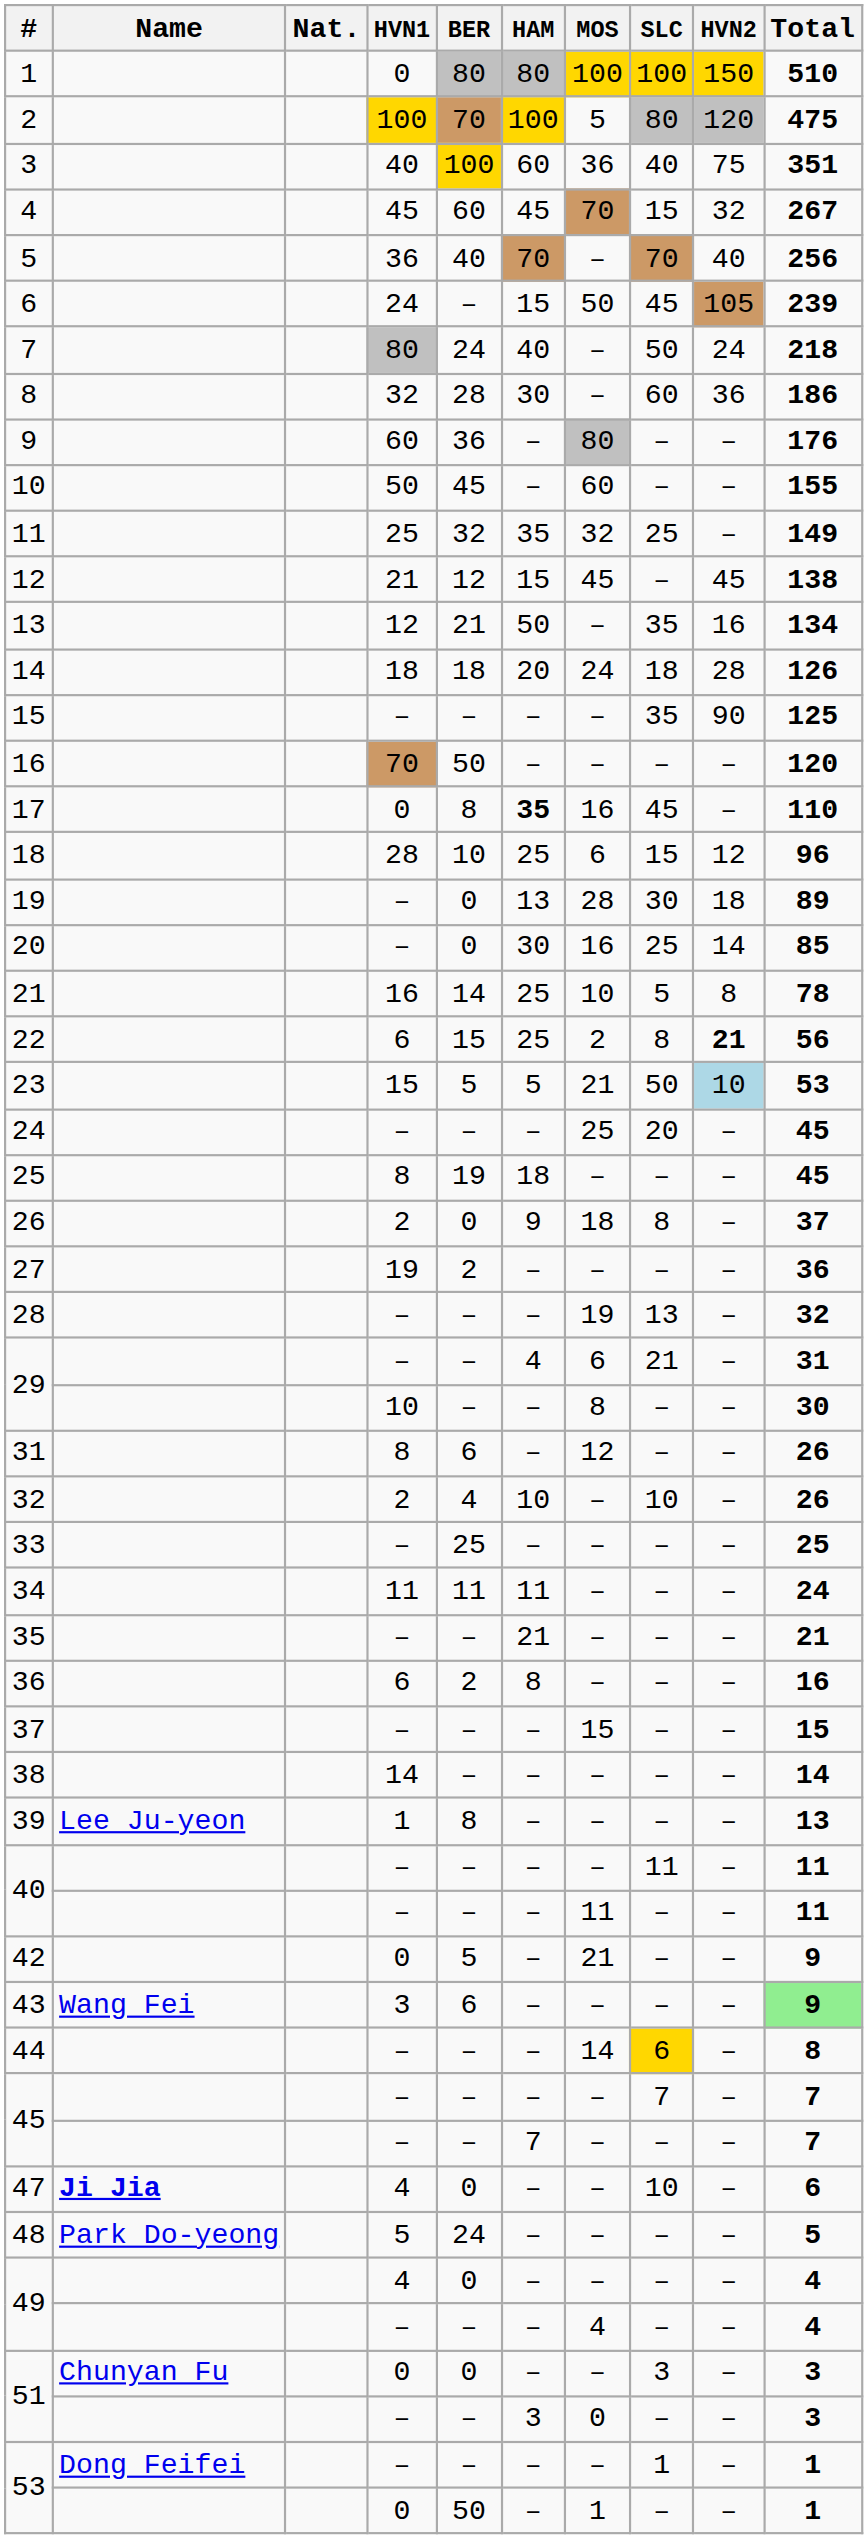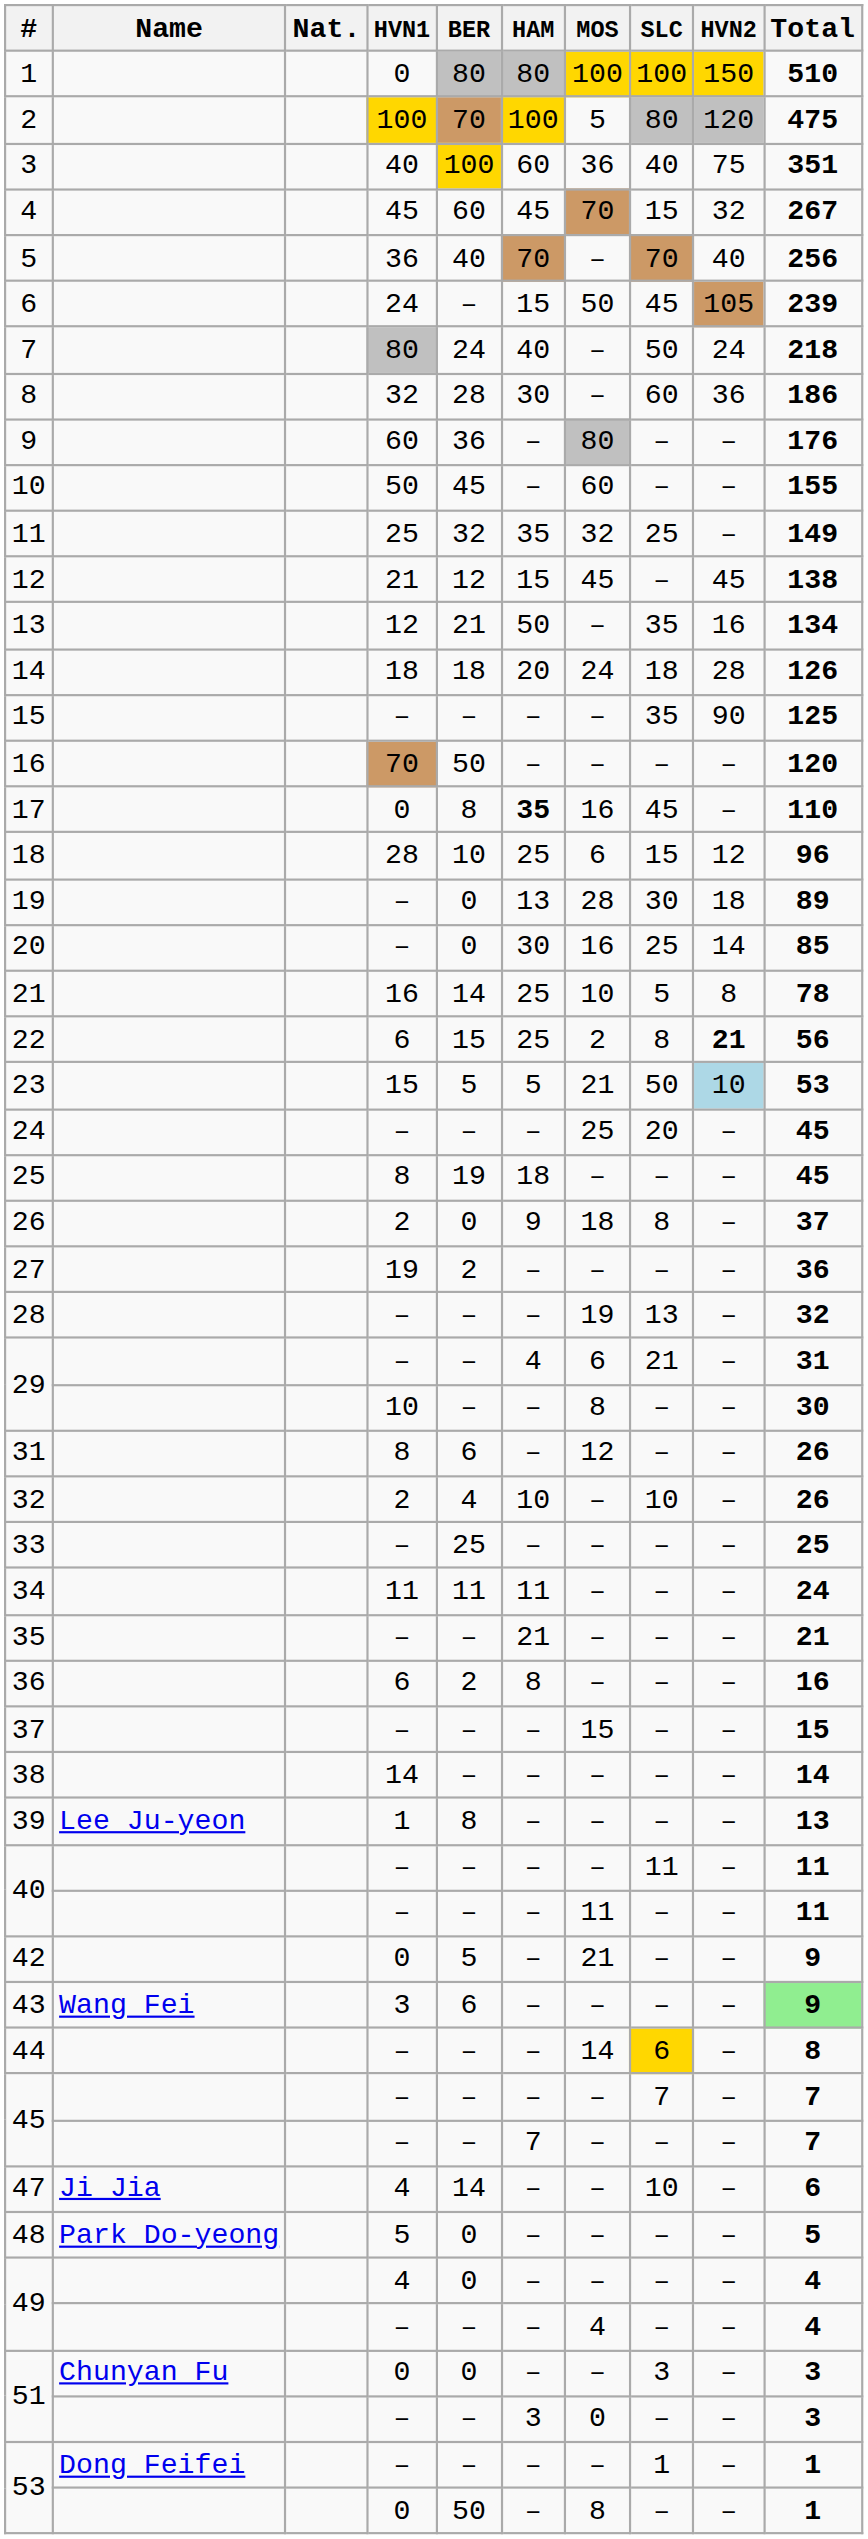 <table class="wikitable sortable" style="text-align:center;">
 <tr>
 <th>#</th>
 <th>Name</th>
 <th>Nat.</th>
 <th><small>HVN1</small></th>
 <th><small>BER</small></th>
 <th><small>HAM</small></th>
 <th><small>MOS</small></th>
 <th><small>SLC</small></th>
 <th><small>HVN2</small></th>
 <th>Total</th>
 </tr>
 <tr>
 <td>1</td>
 <td align=left></td>
 <td></td>
 <td>0</td>
 <td bgcolor="silver">80</td>
 <td bgcolor="silver">80</td>
 <td bgcolor="gold">100</td>
 <td bgcolor="gold">100</td>
 <td bgcolor="gold">150</td>
 <td><strong>510</strong></td>
 </tr>
 <tr>
 <td>2</td>
 <td align=left></td>
 <td></td>
 <td bgcolor="gold">100</td>
 <td bgcolor=CC9966>70</td>
 <td bgcolor="gold">100</td>
 <td>5</td>
 <td bgcolor="silver">80</td>
 <td bgcolor="silver">120</td>
 <td><strong>475</strong></td>
 </tr>
 <tr>
 <td>3</td>
 <td align=left></td>
 <td></td>
 <td>40</td>
 <td bgcolor="gold">100</td>
 <td>60</td>
 <td>36</td>
 <td>40</td>
 <td>75</td>
 <td><strong>351</strong></td>
 </tr>
 <tr>
 <td>4</td>
 <td align=left></td>
 <td></td>
 <td>45</td>
 <td>60</td>
 <td>45</td>
 <td bgcolor=CC9966>70</td>
 <td>15</td>
 <td>32</td>
 <td><strong>267</strong></td>
 </tr>
 <tr>
 <td>5</td>
 <td align=left></td>
 <td></td>
 <td>36</td>
 <td>40</td>
 <td bgcolor=CC9966>70</td>
 <td>–</td>
 <td bgcolor=CC9966>70</td>
 <td>40</td>
 <td><strong>256</strong></td>
 </tr>
 <tr>
 <td>6</td>
 <td align=left></td>
 <td></td>
 <td>24</td>
 <td>–</td>
 <td>15</td>
 <td>50</td>
 <td>45</td>
 <td bgcolor=CC9966>105</td>
 <td><strong>239</strong></td>
 </tr>
 <tr>
 <td>7</td>
 <td align=left></td>
 <td></td>
 <td bgcolor="silver">80</td>
 <td>24</td>
 <td>40</td>
 <td>–</td>
 <td>50</td>
 <td>24</td>
 <td><strong>218</strong></td>
 </tr>
 <tr>
 <td>8</td>
 <td align=left></td>
 <td></td>
 <td>32</td>
 <td>28</td>
 <td>30</td>
 <td>–</td>
 <td>60</td>
 <td>36</td>
 <td><strong>186</strong></td>
 </tr>
 <tr>
 <td>9</td>
 <td align=left></td>
 <td></td>
 <td>60</td>
 <td>36</td>
 <td>–</td>
 <td bgcolor="silver">80</td>
 <td>–</td>
 <td>–</td>
 <td><strong>176</strong></td>
 </tr>
 <tr>
 <td>10</td>
 <td align=left></td>
 <td></td>
 <td>50</td>
 <td>45</td>
 <td>–</td>
 <td>60</td>
 <td>–</td>
 <td>–</td>
 <td><strong>155</strong></td>
 </tr>
 <tr>
 <td>11</td>
 <td align=left></td>
 <td></td>
 <td>25</td>
 <td>32</td>
 <td>35</td>
 <td>32</td>
 <td>25</td>
 <td>–</td>
 <td><strong>149</strong></td>
 </tr>
 <tr>
 <td>12</td>
 <td align=left></td>
 <td></td>
 <td>21</td>
 <td>12</td>
 <td>15</td>
 <td>45</td>
 <td>–</td>
 <td>45</td>
 <td><strong>138</strong></td>
 </tr>
 <tr>
 <td>13</td>
 <td align=left></td>
 <td></td>
 <td>12</td>
 <td>21</td>
 <td>50</td>
 <td>–</td>
 <td>35</td>
 <td>16</td>
 <td><strong>134</strong></td>
 </tr>
 <tr>
 <td>14</td>
 <td align=left></td>
 <td></td>
 <td>18</td>
 <td>18</td>
 <td>20</td>
 <td>24</td>
 <td>18</td>
 <td>28</td>
 <td><strong>126</strong></td>
 </tr>
 <tr>
 <td>15</td>
 <td align=left></td>
 <td></td>
 <td>–</td>
 <td>–</td>
 <td>–</td>
 <td>–</td>
 <td>35</td>
 <td>90</td>
 <td><strong>125</strong></td>
 </tr>
 <tr>
 <td>16</td>
 <td align=left></td>
 <td></td>
 <td bgcolor=CC9966>70</td>
 <td>50</td>
 <td>–</td>
 <td>–</td>
 <td>–</td>
 <td>–</td>
 <td><strong>120</strong></td>
 </tr>
 <tr>
 <td>17</td>
 <td align=left></td>
 <td></td>
 <td>0</td>
 <td>8</td>
 <td><strong>35</strong></td>
 <td>16</td>
 <td>45</td>
 <td>–</td>
 <td><strong>110</strong></td>
 </tr>
 <tr>
 <td>18</td>
 <td align=left></td>
 <td></td>
 <td>28</td>
 <td>10</td>
 <td>25</td>
 <td>6</td>
 <td>15</td>
 <td>12</td>
 <td><strong>96</strong></td>
 </tr>
 <tr>
 <td>19</td>
 <td align=left></td>
 <td></td>
 <td>–</td>
 <td>0</td>
 <td>13</td>
 <td>28</td>
 <td>30</td>
 <td>18</td>
 <td><strong>89</strong></td>
 </tr>
 <tr>
 <td>20</td>
 <td align=left></td>
 <td></td>
 <td>–</td>
 <td>0</td>
 <td>30</td>
 <td>16</td>
 <td>25</td>
 <td>14</td>
 <td><strong>85</strong></td>
 </tr>
 <tr>
 <td>21</td>
 <td align=left></td>
 <td></td>
 <td>16</td>
 <td>14</td>
 <td>25</td>
 <td>10</td>
 <td>5</td>
 <td>8</td>
 <td><strong>78</strong></td>
 </tr>
 <tr>
 <td>22</td>
 <td align=left></td>
 <td></td>
 <td>6</td>
 <td>15</td>
 <td>25</td>
 <td>2</td>
 <td>8</td>
 <td><strong>21</strong></td>
 <td><strong>56</strong></td>
 </tr>
 <tr>
 <td>23</td>
 <td align=left></td>
 <td></td>
 <td>15</td>
 <td>5</td>
 <td>5</td>
 <td>21</td>
 <td>50</td>
 <td style="background: lightblue;">10</td>
 <td><strong>53</strong></td>
 </tr>
 <tr>
 <td>24</td>
 <td align=left></td>
 <td></td>
 <td>–</td>
 <td>–</td>
 <td>–</td>
 <td>25</td>
 <td>20</td>
 <td>–</td>
 <td><strong>45</strong></td>
 </tr>
 <tr>
 <td>25</td>
 <td align=left></td>
 <td></td>
 <td>8</td>
 <td>19</td>
 <td>18</td>
 <td>–</td>
 <td>–</td>
 <td>–</td>
 <td><strong>45</strong></td>
 </tr>
 <tr>
 <td>26</td>
 <td align=left></td>
 <td></td>
 <td>2</td>
 <td>0</td>
 <td>9</td>
 <td>18</td>
 <td>8</td>
 <td>–</td>
 <td><strong>37</strong></td>
 </tr>
 <tr>
 <td>27</td>
 <td align=left></td>
 <td></td>
 <td>19</td>
 <td>2</td>
 <td>–</td>
 <td>–</td>
 <td>–</td>
 <td>–</td>
 <td><strong>36</strong></td>
 </tr>
 <tr>
 <td>28</td>
 <td align=left></td>
 <td></td>
 <td>–</td>
 <td>–</td>
 <td>–</td>
 <td>19</td>
 <td>13</td>
 <td>–</td>
 <td><strong>32</strong></td>
 </tr>
 <tr>
 <td rowspan=2>29</td>
 <td align=left></td>
 <td></td>
 <td>–</td>
 <td>–</td>
 <td>4</td>
 <td>6</td>
 <td>21</td>
 <td>–</td>
 <td><strong>31</strong></td>
 </tr>
 <tr>
 <td align=left></td>
 <td></td>
 <td>10</td>
 <td>–</td>
 <td>–</td>
 <td>8</td>
 <td>–</td>
 <td>–</td>
 <td><strong>30</strong></td>
 </tr>
 <tr>
 <td>31</td>
 <td align=left></td>
 <td></td>
 <td>8</td>
 <td>6</td>
 <td>–</td>
 <td>12</td>
 <td>–</td>
 <td>–</td>
 <td><strong>26</strong></td>
 </tr>
 <tr>
 <td>32</td>
 <td align=left></td>
 <td></td>
 <td>2</td>
 <td>4</td>
 <td>10</td>
 <td>–</td>
 <td>10</td>
 <td>–</td>
 <td><strong>26</strong></td>
 </tr>
 <tr>
 <td>33</td>
 <td align=left></td>
 <td></td>
 <td>–</td>
 <td>25</td>
 <td>–</td>
 <td>–</td>
 <td>–</td>
 <td>–</td>
 <td><strong>25</strong></td>
 </tr>
 <tr>
 <td>34</td>
 <td align=left></td>
 <td></td>
 <td>11</td>
 <td>11</td>
 <td>11</td>
 <td>–</td>
 <td>–</td>
 <td>–</td>
 <td><strong>24</strong></td>
 </tr>
 <tr>
 <td>35</td>
 <td align=left></td>
 <td></td>
 <td>–</td>
 <td>–</td>
 <td>21</td>
 <td>–</td>
 <td>–</td>
 <td>–</td>
 <td><strong>21</strong></td>
 </tr>
 <tr>
 <td>36</td>
 <td align=left></td>
 <td></td>
 <td>6</td>
 <td>2</td>
 <td>8</td>
 <td>–</td>
 <td>–</td>
 <td>–</td>
 <td><strong>16</strong></td>
 </tr>
 <tr>
 <td>37</td>
 <td align=left></td>
 <td></td>
 <td>–</td>
 <td>–</td>
 <td>–</td>
 <td>15</td>
 <td>–</td>
 <td>–</td>
 <td><strong>15</strong></td>
 </tr>
 <tr>
 <td>38</td>
 <td align=left></td>
 <td></td>
 <td>14</td>
 <td>–</td>
 <td>–</td>
 <td>–</td>
 <td>–</td>
 <td>–</td>
 <td><strong>14</strong></td>
 </tr>
 <tr>
 <td>39</td>
 <td align=left><a href='#'>Lee Ju-yeon</a></td>
 <td></td>
 <td>1</td>
 <td>8</td>
 <td>–</td>
 <td>–</td>
 <td>–</td>
 <td>–</td>
 <td><strong>13</strong></td>
 </tr>
 <tr>
 <td rowspan=2>40</td>
 <td align=left></td>
 <td></td>
 <td>–</td>
 <td>–</td>
 <td>–</td>
 <td>–</td>
 <td>11</td>
 <td>–</td>
 <td><strong>11</strong></td>
 </tr>
 <tr>
 <td align=left></td>
 <td></td>
 <td>–</td>
 <td>–</td>
 <td>–</td>
 <td>11</td>
 <td>–</td>
 <td>–</td>
 <td><strong>11</strong></td>
 </tr>
 <tr>
 <td>42</td>
 <td align=left></td>
 <td></td>
 <td>0</td>
 <td>5</td>
 <td>–</td>
 <td>21</td>
 <td>–</td>
 <td>–</td>
 <td><strong>9</strong></td>
 </tr>
 <tr>
 <td>43</td>
 <td align=left><a href='#'>Wang Fei</a></td>
 <td></td>
 <td>3</td>
 <td>6</td>
 <td>–</td>
 <td>–</td>
 <td>–</td>
 <td>–</td>
 <td style="background: lightgreen;"><strong>9</strong></td>
 </tr>
 <tr>
 <td>44</td>
 <td align=left></td>
 <td></td>
 <td>–</td>
 <td>–</td>
 <td>–</td>
 <td>14</td>
 <td style="background: gold;">6</td>
 <td>–</td>
 <td><strong>8</strong></td>
 </tr>
 <tr>
 <td rowspan=2>45</td>
 <td align=left></td>
 <td></td>
 <td>–</td>
 <td>–</td>
 <td>–</td>
 <td>–</td>
 <td>7</td>
 <td>–</td>
 <td><strong>7</strong></td>
 </tr>
 <tr>
 <td align=left></td>
 <td></td>
 <td>–</td>
 <td>–</td>
 <td>7</td>
 <td>–</td>
 <td>–</td>
 <td>–</td>
 <td><strong>7</strong></td>
 </tr>
 <tr>
 <td>47</td>
-<td align=left><strong><a href='#'>Ji Jia</a></strong></td>
+<td align=left><a href='#'>Ji Jia</a></td>
 <td></td>
 <td>4</td>
-<td>0</td>
+<td>14</td>
 <td>–</td>
 <td>–</td>
 <td>10</td>
 <td>–</td>
 <td><strong>6</strong></td>
 </tr>
 <tr>
 <td>48</td>
 <td align=left><a href='#'>Park Do-yeong</a></td>
 <td></td>
 <td>5</td>
-<td>24</td>
+<td>0</td>
 <td>–</td>
 <td>–</td>
 <td>–</td>
 <td>–</td>
 <td><strong>5</strong></td>
 </tr>
 <tr>
 <td rowspan=2>49</td>
 <td align=left></td>
 <td></td>
 <td>4</td>
 <td>0</td>
 <td>–</td>
 <td>–</td>
 <td>–</td>
 <td>–</td>
 <td><strong>4</strong></td>
 </tr>
 <tr>
 <td align=left></td>
 <td></td>
 <td>–</td>
 <td>–</td>
 <td>–</td>
 <td>4</td>
 <td>–</td>
 <td>–</td>
 <td><strong>4</strong></td>
 </tr>
 <tr>
 <td rowspan=2>51</td>
 <td align=left><a href='#'>Chunyan Fu</a></td>
 <td></td>
 <td>0</td>
 <td>0</td>
 <td>–</td>
 <td>–</td>
 <td>3</td>
 <td>–</td>
 <td><strong>3</strong></td>
 </tr>
 <tr>
 <td align=left></td>
 <td></td>
 <td>–</td>
 <td>–</td>
 <td>3</td>
 <td>0</td>
 <td>–</td>
 <td>–</td>
 <td><strong>3</strong></td>
 </tr>
 <tr>
 <td rowspan=2>53</td>
 <td align=left><a href='#'>Dong Feifei</a></td>
 <td></td>
 <td>–</td>
 <td>–</td>
 <td>–</td>
 <td>–</td>
 <td>1</td>
 <td>–</td>
 <td><strong>1</strong></td>
 </tr>
 <tr>
 <td align=left></td>
 <td></td>
 <td>0</td>
 <td>50</td>
 <td>–</td>
-<td>1</td>
+<td>8</td>
 <td>–</td>
 <td>–</td>
 <td><strong>1</strong></td>
 </tr>
 </table>
